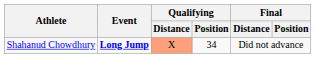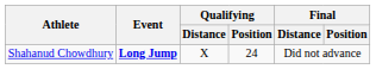 <table class=wikitable style="font-size:90%">
 <tr>
 <th rowspan="2">Athlete</th>
 <th rowspan="2">Event</th>
 <th colspan="2">Qualifying</th>
 <th colspan="2">Final</th>
 </tr>
 <tr>
 <th>Distance</th>
 <th>Position</th>
 <th>Distance</th>
 <th>Position</th>
 </tr>
 <tr>
 <td><a href='#'>Shahanud Chowdhury</a></td>
 <td><strong><a href='#'>Long Jump</a></strong></td>
-<td align=center style="background: lightsalmon;">X</td>
-<td align=center>34</td>
+<td align=center>X</td>
+<td align=center>24</td>
 <td align=center colspan="2">Did not advance</td>
 </tr>
 </table>
